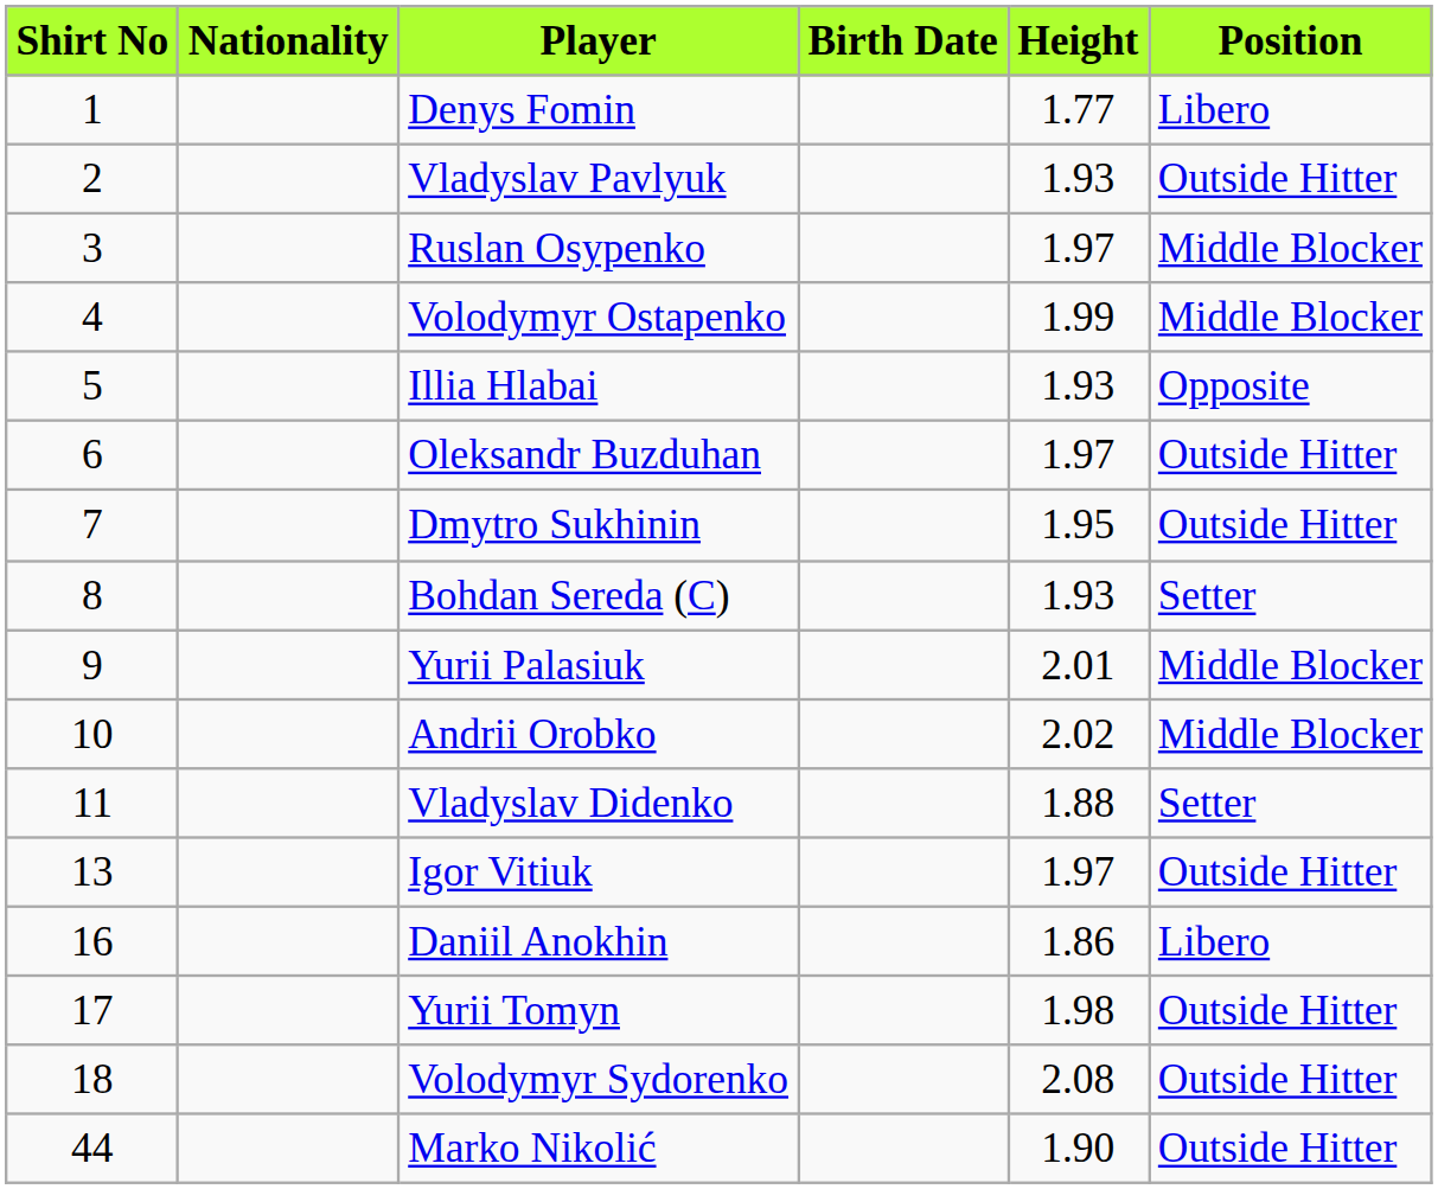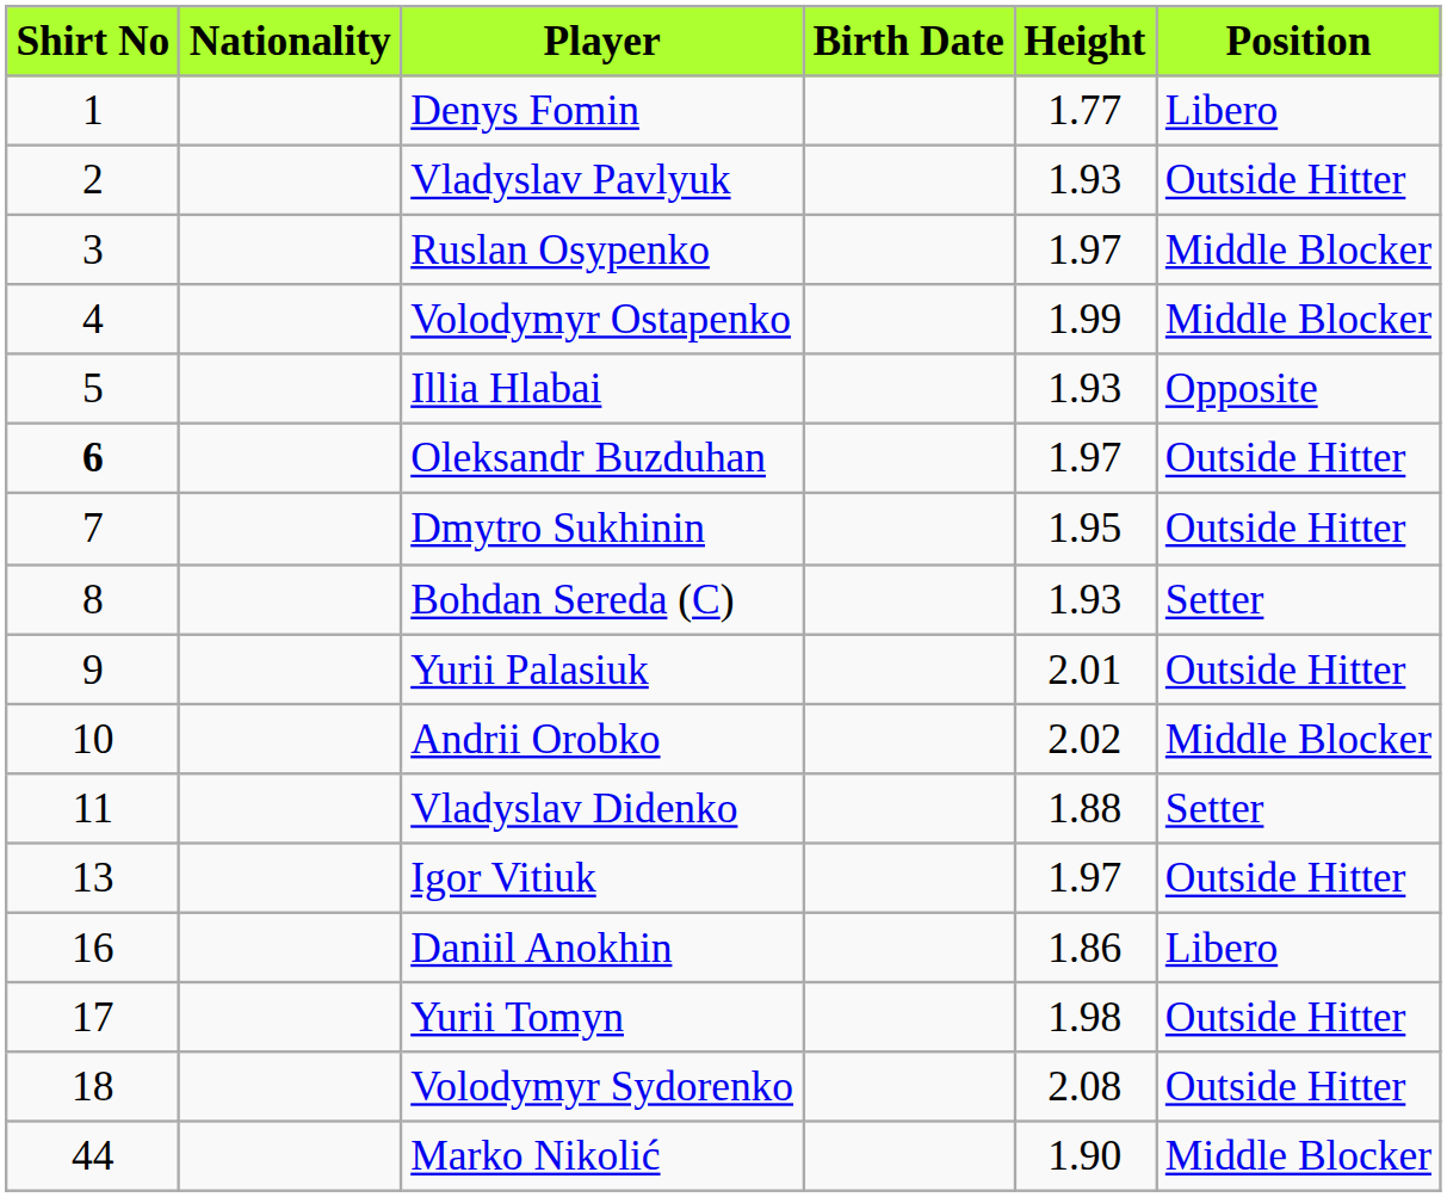 <table class=wikitable bgcolor="#FF255" cellpadding="3" cellspacing="0" border="1" style="font-size: 95%; border: 1px solid #D3212D; border-collapse: collapse;">
 <tr style="color: #000000;background:#ADFF2F">
 <td align=center><strong>Shirt No</strong></td>
 <td align=center><strong>Nationality</strong></td>
 <td align=center><strong>Player</strong></td>
 <td align=center><strong>Birth Date</strong></td>
 <td align=center><strong>Height</strong></td>
 <td align=center><strong>Position</strong></td>
 </tr>
 <tr>
 <td align=center>1</td>
 <td></td>
 <td><a href='#'>Denys Fomin</a></td>
 <td></td>
 <td align=center>1.77</td>
 <td><a href='#'>Libero</a></td>
 </tr>
 <tr>
 <td align=center>2</td>
 <td></td>
 <td><a href='#'>Vladyslav Pavlyuk</a></td>
 <td></td>
 <td align=center>1.93</td>
 <td><a href='#'>Οutside Hitter</a></td>
 </tr>
 <tr>
 <td align=center>3</td>
 <td></td>
 <td><a href='#'>Ruslan Osypenko</a></td>
 <td></td>
 <td align=center>1.97</td>
 <td><a href='#'>Middle Blocker</a></td>
 </tr>
 <tr>
 <td align=center>4</td>
 <td></td>
 <td><a href='#'>Volodymyr Ostapenko</a></td>
 <td></td>
 <td align=center>1.99</td>
 <td><a href='#'>Middle Blocker</a></td>
 </tr>
 <tr>
 <td align=center>5</td>
 <td></td>
 <td><a href='#'>Illia Hlabai</a></td>
 <td></td>
 <td align=center>1.93</td>
 <td><a href='#'>Opposite</a></td>
 </tr>
 <tr>
-<td align=center>6</td>
+<td align=center><strong>6</strong></td>
 <td></td>
 <td><a href='#'>Oleksandr Buzduhan</a></td>
 <td></td>
 <td align=center>1.97</td>
 <td><a href='#'>Οutside Hitter</a></td>
 </tr>
 <tr>
 <td align=center>7</td>
 <td></td>
 <td><a href='#'>Dmytro Sukhinin</a></td>
 <td></td>
 <td align=center>1.95</td>
 <td><a href='#'>Οutside Hitter</a></td>
 </tr>
 <tr>
 <td align=center>8</td>
 <td></td>
 <td><a href='#'>Bohdan Sereda</a>  (<a href='#'>C</a>)</td>
 <td></td>
 <td align=center>1.93</td>
 <td><a href='#'>Setter</a></td>
 </tr>
 <tr>
 <td align=center>9</td>
 <td></td>
 <td><a href='#'>Yurii Palasiuk</a></td>
 <td></td>
 <td align=center>2.01</td>
-<td><a href='#'>Middle Blocker</a></td>
+<td><a href='#'>Οutside Hitter</a></td>
 </tr>
 <tr>
 <td align=center>10</td>
 <td></td>
 <td><a href='#'>Andrii Orobko</a></td>
 <td></td>
 <td align=center>2.02</td>
 <td><a href='#'>Middle Blocker</a></td>
 </tr>
 <tr>
 <td align=center>11</td>
 <td></td>
 <td><a href='#'>Vladyslav Didenko</a></td>
 <td></td>
 <td align=center>1.88</td>
 <td><a href='#'>Setter</a></td>
 </tr>
 <tr>
 <td align=center>13</td>
 <td></td>
 <td><a href='#'>Igor Vitiuk</a></td>
 <td></td>
 <td align=center>1.97</td>
 <td><a href='#'>Οutside Hitter</a></td>
 </tr>
 <tr>
 <td align=center>16</td>
 <td></td>
 <td><a href='#'>Daniil Anokhin</a></td>
 <td></td>
 <td align=center>1.86</td>
 <td><a href='#'>Libero</a></td>
 </tr>
 <tr>
 <td align=center>17</td>
 <td></td>
 <td><a href='#'>Yurii Tomyn</a></td>
 <td></td>
 <td align=center>1.98</td>
 <td><a href='#'>Οutside Hitter</a></td>
 </tr>
 <tr>
 <td align=center>18</td>
 <td></td>
 <td><a href='#'>Volodymyr Sydorenko</a></td>
 <td></td>
 <td align=center>2.08</td>
 <td><a href='#'>Οutside Hitter</a></td>
 </tr>
 <tr>
 <td align=center>44</td>
 <td></td>
 <td><a href='#'>Marko Nikolić</a></td>
 <td></td>
 <td align=center>1.90</td>
-<td><a href='#'>Οutside Hitter</a></td>
+<td><a href='#'>Middle Blocker</a></td>
 </tr>
 </table>
